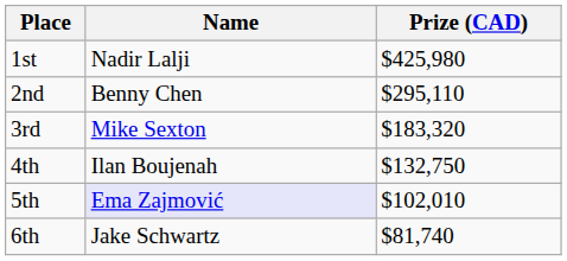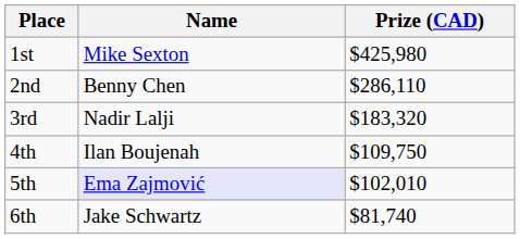 <table class="wikitable">
 <tr>
 <th style="width:50px;">Place</th>
 <th style="width:200px;">Name</th>
 <th style="width:125px;">Prize (<a href='#'>CAD</a>)</th>
 </tr>
 <tr>
 <td>1st</td>
-<td> Nadir Lalji</td>
+<td> <a href='#'>Mike Sexton</a></td>
 <td>$425,980</td>
 </tr>
 <tr>
 <td>2nd</td>
 <td> Benny Chen</td>
-<td>$295,110</td>
+<td>$286,110</td>
 </tr>
 <tr>
 <td>3rd</td>
-<td> <a href='#'>Mike Sexton</a></td>
+<td> Nadir Lalji</td>
 <td>$183,320</td>
 </tr>
 <tr>
 <td>4th</td>
 <td> Ilan Boujenah</td>
-<td>$132,750</td>
+<td>$109,750</td>
 </tr>
 <tr>
 <td>5th</td>
 <td style="background: lavender;"> <a href='#'>Ema Zajmović</a></td>
 <td>$102,010</td>
 </tr>
 <tr>
 <td>6th</td>
 <td> Jake Schwartz</td>
 <td>$81,740</td>
 </tr>
 </table>
